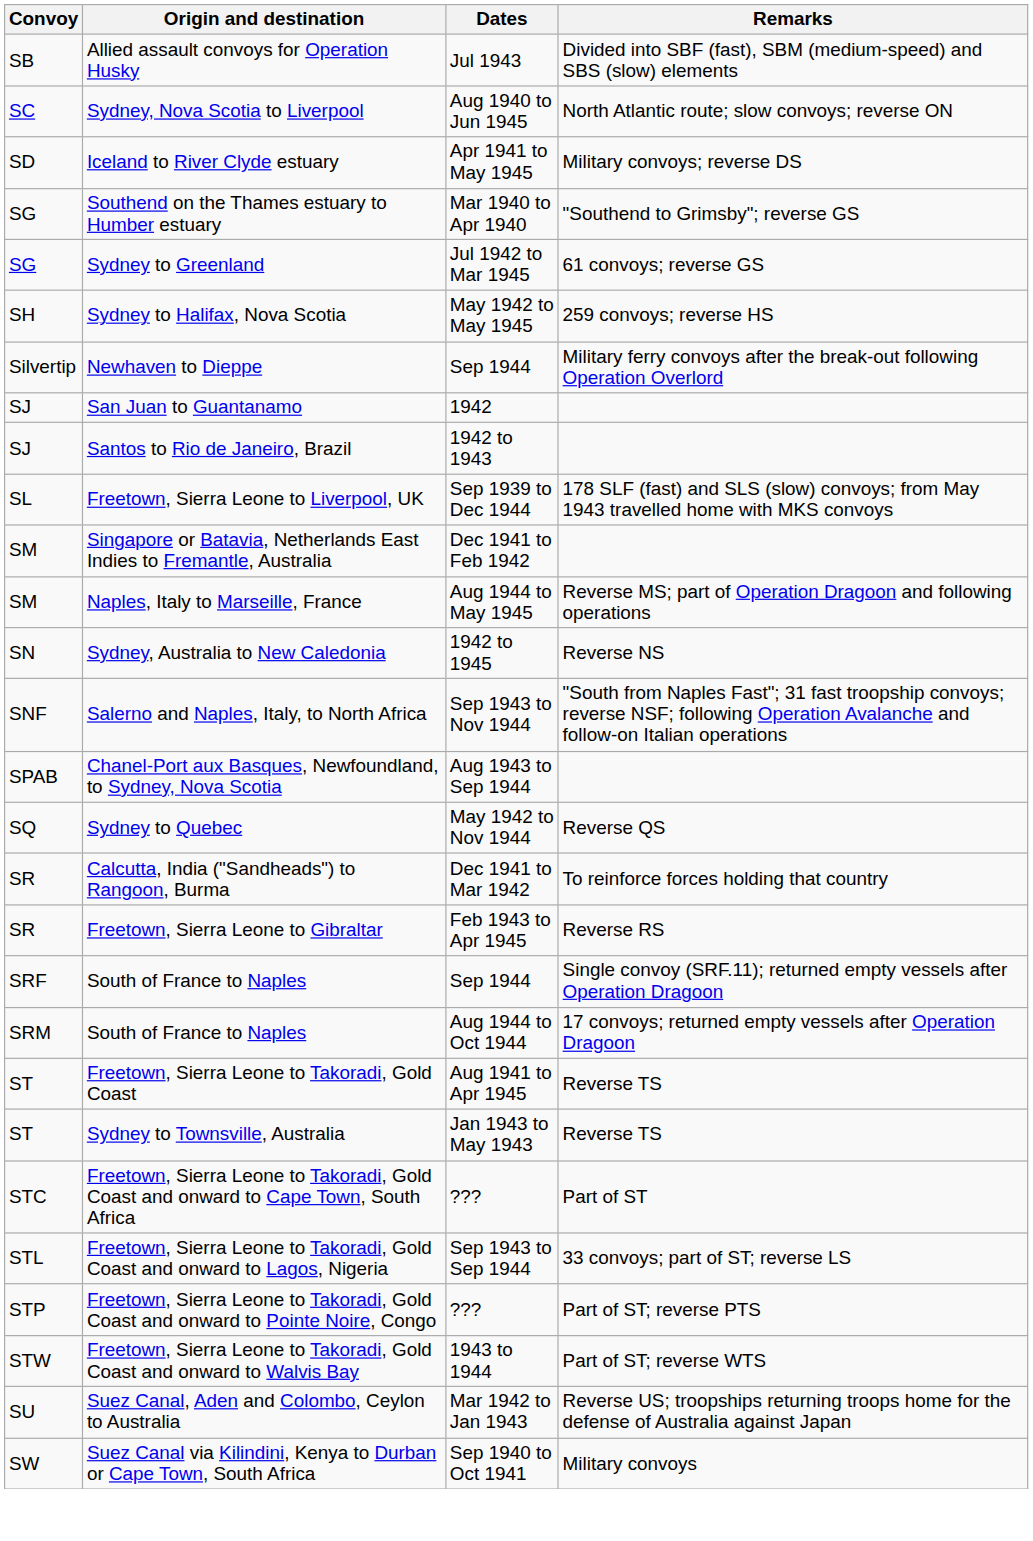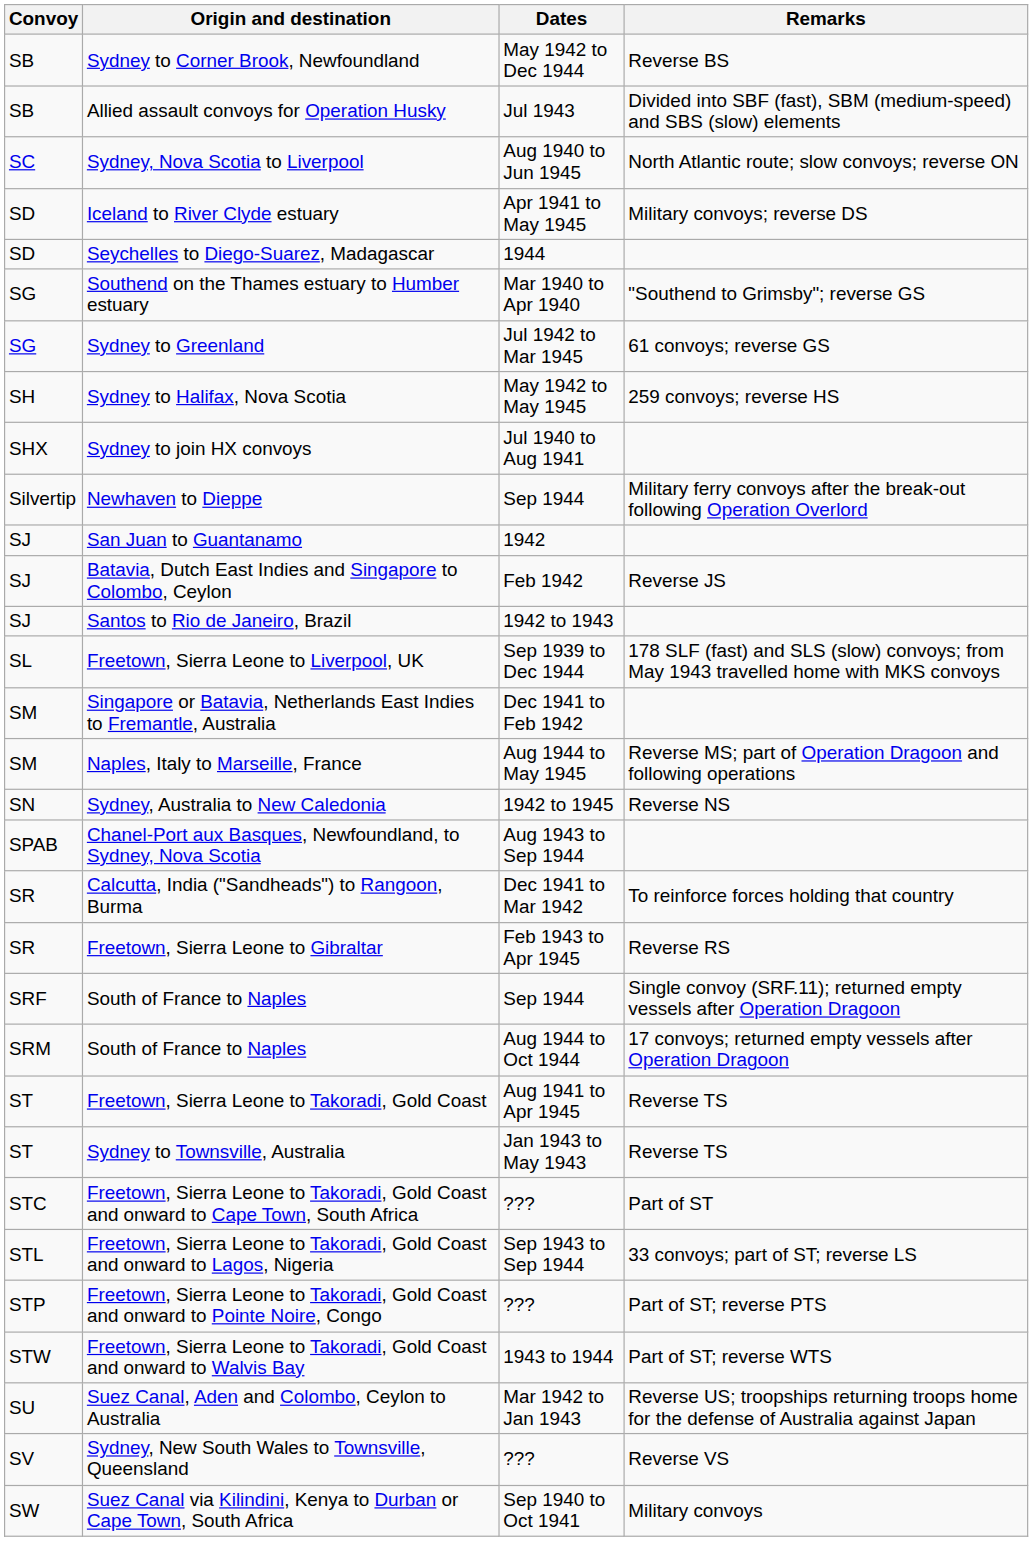 <table class="wikitable">
 <tr>
 <th>Convoy</th>
 <th>Origin and destination</th>
 <th>Dates</th>
 <th>Remarks</th>
+</tr>
+<tr>
+<td>SB</td>
+<td><a href='#'>Sydney</a> to <a href='#'>Corner Brook</a>, Newfoundland</td>
+<td>May 1942 to Dec 1944</td>
+<td>Reverse BS</td>
 </tr>
 <tr>
 <td>SB</td>
 <td>Allied assault convoys for <a href='#'>Operation Husky</a></td>
 <td>Jul 1943</td>
 <td>Divided into SBF (fast), SBM (medium-speed) and SBS (slow) elements</td>
 </tr>
 <tr>
 <td><a href='#'>SC</a></td>
 <td><a href='#'>Sydney, Nova Scotia</a> to <a href='#'>Liverpool</a></td>
 <td>Aug 1940 to Jun 1945</td>
 <td>North Atlantic route; slow convoys; reverse ON</td>
 </tr>
 <tr>
 <td>SD</td>
 <td><a href='#'>Iceland</a> to <a href='#'>River Clyde</a> estuary</td>
 <td>Apr 1941 to May 1945</td>
 <td>Military convoys; reverse DS</td>
 </tr>
 <tr>
+<td>SD</td>
+<td><a href='#'>Seychelles</a> to <a href='#'>Diego-Suarez</a>, Madagascar</td>
+<td>1944</td>
+<td></td>
+</tr>
+<tr>
 <td>SG</td>
 <td><a href='#'>Southend</a> on the Thames estuary to <a href='#'>Humber</a> estuary</td>
 <td>Mar 1940 to Apr 1940</td>
 <td>"Southend to Grimsby"; reverse GS</td>
 </tr>
 <tr>
 <td><a href='#'>SG</a></td>
 <td><a href='#'>Sydney</a> to <a href='#'>Greenland</a></td>
 <td>Jul 1942 to Mar 1945</td>
 <td>61 convoys; reverse GS</td>
 </tr>
 <tr>
 <td>SH</td>
 <td><a href='#'>Sydney</a> to <a href='#'>Halifax</a>, Nova Scotia</td>
 <td>May 1942 to May 1945</td>
 <td>259 convoys; reverse HS</td>
 </tr>
 <tr>
+<td>SHX</td>
+<td><a href='#'>Sydney</a> to join HX convoys</td>
+<td>Jul 1940 to Aug 1941</td>
+<td></td>
+</tr>
+<tr>
 <td>Silvertip</td>
 <td><a href='#'>Newhaven</a> to <a href='#'>Dieppe</a></td>
 <td>Sep 1944</td>
 <td>Military ferry convoys after the break-out following <a href='#'>Operation Overlord</a></td>
 </tr>
 <tr>
 <td>SJ</td>
 <td><a href='#'>San Juan</a> to <a href='#'>Guantanamo</a></td>
 <td>1942</td>
 <td></td>
+</tr>
+<tr>
+<td>SJ</td>
+<td><a href='#'>Batavia</a>, Dutch East Indies and <a href='#'>Singapore</a> to <a href='#'>Colombo</a>, Ceylon</td>
+<td>Feb 1942</td>
+<td>Reverse JS</td>
 </tr>
 <tr>
 <td>SJ</td>
 <td><a href='#'>Santos</a> to <a href='#'>Rio de Janeiro</a>, Brazil</td>
 <td>1942 to 1943</td>
 <td></td>
 </tr>
 <tr>
 <td>SL</td>
 <td><a href='#'>Freetown</a>, Sierra Leone to <a href='#'>Liverpool</a>, UK</td>
 <td>Sep 1939 to Dec 1944</td>
 <td>178 SLF (fast) and SLS (slow) convoys; from May 1943 travelled home with MKS convoys</td>
 </tr>
 <tr>
 <td>SM</td>
 <td><a href='#'>Singapore</a> or <a href='#'>Batavia</a>, Netherlands East Indies to <a href='#'>Fremantle</a>, Australia</td>
 <td>Dec 1941 to Feb 1942</td>
 <td></td>
 </tr>
 <tr>
 <td>SM</td>
 <td><a href='#'>Naples</a>, Italy to <a href='#'>Marseille</a>, France</td>
 <td>Aug 1944 to May 1945</td>
 <td>Reverse MS; part of <a href='#'>Operation Dragoon</a> and following operations</td>
 </tr>
 <tr>
 <td>SN</td>
 <td><a href='#'>Sydney</a>, Australia to <a href='#'>New Caledonia</a></td>
 <td>1942 to 1945</td>
 <td>Reverse NS</td>
 </tr>
 <tr>
-<td>SNF</td>
-<td><a href='#'>Salerno</a> and <a href='#'>Naples</a>, Italy, to North Africa</td>
-<td>Sep 1943 to Nov 1944</td>
-<td>"South from Naples Fast"; 31 fast troopship convoys; reverse NSF; following <a href='#'>Operation Avalanche</a> and follow-on Italian operations</td>
-</tr>
-<tr>
 <td>SPAB</td>
 <td><a href='#'>Chanel-Port aux Basques</a>, Newfoundland, to <a href='#'>Sydney, Nova Scotia</a></td>
 <td>Aug 1943 to Sep 1944</td>
 <td></td>
-</tr>
-<tr>
-<td>SQ</td>
-<td><a href='#'>Sydney</a> to <a href='#'>Quebec</a></td>
-<td>May 1942 to Nov 1944</td>
-<td>Reverse QS</td>
 </tr>
 <tr>
 <td>SR</td>
 <td><a href='#'>Calcutta</a>, India ("Sandheads") to <a href='#'>Rangoon</a>, Burma</td>
 <td>Dec 1941 to Mar 1942</td>
 <td>To reinforce forces holding that country</td>
 </tr>
 <tr>
 <td>SR</td>
 <td><a href='#'>Freetown</a>, Sierra Leone to <a href='#'>Gibraltar</a></td>
 <td>Feb 1943 to Apr 1945</td>
 <td>Reverse RS</td>
 </tr>
 <tr>
 <td>SRF</td>
 <td>South of France to <a href='#'>Naples</a></td>
 <td>Sep 1944</td>
 <td>Single convoy (SRF.11); returned empty vessels after <a href='#'>Operation Dragoon</a></td>
 </tr>
 <tr>
 <td>SRM</td>
 <td>South of France to <a href='#'>Naples</a></td>
 <td>Aug 1944 to Oct 1944</td>
 <td>17 convoys; returned empty vessels after <a href='#'>Operation Dragoon</a></td>
 </tr>
 <tr>
 <td>ST</td>
 <td><a href='#'>Freetown</a>, Sierra Leone to <a href='#'>Takoradi</a>, Gold Coast</td>
 <td>Aug 1941 to Apr 1945</td>
 <td>Reverse TS</td>
 </tr>
 <tr>
 <td>ST</td>
 <td><a href='#'>Sydney</a> to <a href='#'>Townsville</a>, Australia</td>
 <td>Jan 1943 to May 1943</td>
 <td>Reverse TS</td>
 </tr>
 <tr>
 <td>STC</td>
 <td><a href='#'>Freetown</a>, Sierra Leone to <a href='#'>Takoradi</a>, Gold Coast and onward to <a href='#'>Cape Town</a>, South Africa</td>
 <td>???</td>
 <td>Part of ST</td>
 </tr>
 <tr>
 <td>STL</td>
 <td><a href='#'>Freetown</a>, Sierra Leone to <a href='#'>Takoradi</a>, Gold Coast and onward to <a href='#'>Lagos</a>, Nigeria</td>
 <td>Sep 1943 to Sep 1944</td>
 <td>33 convoys; part of ST; reverse LS</td>
 </tr>
 <tr>
 <td>STP</td>
 <td><a href='#'>Freetown</a>, Sierra Leone to <a href='#'>Takoradi</a>, Gold Coast and onward to <a href='#'>Pointe Noire</a>, Congo</td>
 <td>???</td>
 <td>Part of ST; reverse PTS</td>
 </tr>
 <tr>
 <td>STW</td>
 <td><a href='#'>Freetown</a>, Sierra Leone to <a href='#'>Takoradi</a>, Gold Coast and onward to <a href='#'>Walvis Bay</a></td>
 <td>1943 to 1944</td>
 <td>Part of ST; reverse WTS</td>
 </tr>
 <tr>
 <td>SU</td>
 <td><a href='#'>Suez Canal</a>, <a href='#'>Aden</a> and <a href='#'>Colombo</a>, Ceylon to Australia</td>
 <td>Mar 1942 to Jan 1943</td>
 <td>Reverse US; troopships returning troops home for the defense of Australia against Japan</td>
 </tr>
 <tr>
+<td>SV</td>
+<td><a href='#'>Sydney</a>, New South Wales to <a href='#'>Townsville</a>, Queensland</td>
+<td>???</td>
+<td>Reverse VS</td>
+</tr>
+<tr>
 <td>SW</td>
 <td><a href='#'>Suez Canal</a> via <a href='#'>Kilindini</a>, Kenya to <a href='#'>Durban</a> or <a href='#'>Cape Town</a>, South Africa</td>
 <td>Sep 1940 to Oct 1941</td>
 <td>Military convoys</td>
 </tr>
 </table>
